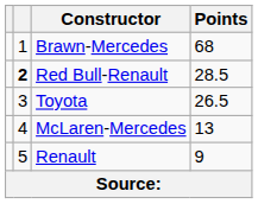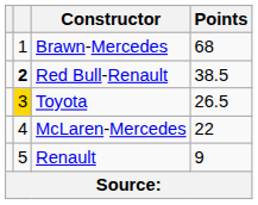 <table class="wikitable" style="font-size: 85%;">
 <tr>
 <th></th>
 <th></th>
 <th>Constructor</th>
 <th>Points</th>
 </tr>
 <tr>
 <td></td>
 <td align="center">1</td>
 <td> <a href='#'>Brawn</a>-<a href='#'>Mercedes</a></td>
 <td>68</td>
 </tr>
 <tr>
 <td></td>
 <td align="center"><strong>2</strong></td>
 <td> <a href='#'>Red Bull</a>-<a href='#'>Renault</a></td>
-<td>28.5</td>
+<td>38.5</td>
 </tr>
 <tr>
 <td></td>
-<td align="center">3</td>
+<td align="center" style="background: gold;">3</td>
 <td> <a href='#'>Toyota</a></td>
 <td>26.5</td>
 </tr>
 <tr>
 <td></td>
 <td align="center">4</td>
 <td> <a href='#'>McLaren</a>-<a href='#'>Mercedes</a></td>
-<td>13</td>
+<td>22</td>
 </tr>
 <tr>
 <td></td>
 <td align="center">5</td>
 <td> <a href='#'>Renault</a></td>
 <td>9</td>
 </tr>
 <tr>
 <th colspan=4>Source: </th>
 </tr>
 </table>
